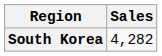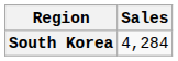 <table class="wikitable plainrowheaders" style="text-align:center">
 <tr>
 <th scope="col">Region</th>
 <th scope="col">Sales</th>
 </tr>
 <tr>
 <th scope="row">South Korea</th>
-<td>4,282</td>
+<td>4,284</td>
 </tr>
 </table>
